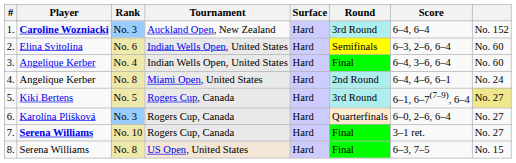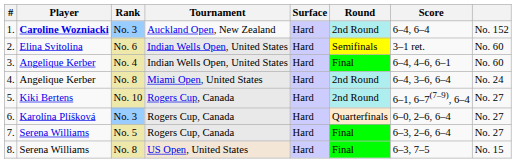 <table class="wikitable sortable">
 <tr>
 <th>#</th>
 <th>Player</th>
 <th>Rank</th>
 <th>Tournament</th>
 <th>Surface</th>
 <th>Round</th>
 <th>Score</th>
 <th></th>
 </tr>
 <tr>
 <td>1.</td>
 <td><strong> <a href='#'>Caroline Wozniacki</a></strong></td>
 <td bgcolor=99ccff>No. 3</td>
 <td><a href='#'>Auckland Open</a>, New Zealand</td>
 <td bgcolor=#ccf>Hard</td>
-<td bgcolor=afeeee>3rd Round</td>
+<td bgcolor=afeeee>2nd Round</td>
 <td>6–4, 6–4</td>
 <td>No. 152</td>
 </tr>
 <tr>
 <td>2.</td>
 <td> <a href='#'>Elina Svitolina</a></td>
 <td bgcolor=eee8aa>No. 6</td>
 <td bgcolor=e9e9e9><a href='#'>Indian Wells Open</a>, United States</td>
 <td bgcolor=#ccf>Hard</td>
 <td bgcolor=yellow>Semifinals</td>
-<td>6–3, 2–6, 6–4</td>
+<td>3–1 ret.</td>
 <td>No. 60</td>
 </tr>
 <tr>
 <td>3.</td>
 <td> <a href='#'>Angelique Kerber</a></td>
 <td bgcolor=eee8aa>No. 4</td>
 <td bgcolor=e9e9e9>Indian Wells Open, United States</td>
 <td bgcolor=#ccf>Hard</td>
 <td bgcolor=lime>Final</td>
-<td>6–4, 3–6, 6–4</td>
+<td>6–4, 4–6, 6–1</td>
 <td>No. 60</td>
 </tr>
 <tr>
 <td>4.</td>
 <td> Angelique Kerber</td>
 <td bgcolor=eee8aa>No. 8</td>
 <td bgcolor=e9e9e9><a href='#'>Miami Open</a>, United States</td>
 <td bgcolor=#ccf>Hard</td>
 <td bgcolor=afeeee>2nd Round</td>
-<td>6–4, 4–6, 6–1</td>
+<td>6–4, 3–6, 6–4</td>
 <td>No. 24</td>
 </tr>
 <tr>
 <td>5.</td>
 <td> <a href='#'>Kiki Bertens</a></td>
-<td bgcolor=EEE8AA>No. 5</td>
+<td bgcolor=eee8aa>No. 10</td>
 <td bgcolor=e9e9e9><a href='#'>Rogers Cup</a>, Canada</td>
 <td bgcolor=CCCCFF>Hard</td>
-<td bgcolor=afeeee>3rd Round</td>
+<td bgcolor=afeeee>2nd Round</td>
 <td>6–1, 6–7<sup>(7–9)</sup>, 6–4</td>
-<td style="background: khaki;">No. 27</td>
+<td>No. 27</td>
 </tr>
 <tr>
 <td>6.</td>
 <td> <a href='#'>Karolína Plíšková</a></td>
 <td bgcolor=99ccff>No. 3</td>
 <td bgcolor=e9e9e9>Rogers Cup, Canada</td>
 <td bgcolor=#ccf>Hard</td>
 <td bgcolor=ffebcd>Quarterfinals</td>
 <td>6–0, 2–6, 6–4</td>
 <td>No. 27</td>
 </tr>
 <tr>
 <td>7.</td>
-<td><strong> <a href='#'>Serena Williams</a></strong></td>
-<td bgcolor=eee8aa>No. 10</td>
+<td> <a href='#'>Serena Williams</a></td>
+<td bgcolor=EEE8AA>No. 5</td>
 <td bgcolor=e9e9e9>Rogers Cup, Canada</td>
 <td bgcolor=#ccf>Hard</td>
 <td bgcolor=lime>Final</td>
-<td>3–1 ret.</td>
+<td>6–3, 2–6, 6–4</td>
 <td>No. 27</td>
 </tr>
 <tr>
 <td>8.</td>
 <td> Serena Williams</td>
 <td bgcolor=eee8aa>No. 8</td>
 <td bgcolor=f3e6d7><a href='#'>US Open</a>, United States</td>
 <td bgcolor=#ccf>Hard</td>
 <td bgcolor=lime>Final</td>
 <td>6–3, 7–5</td>
 <td>No. 15</td>
 </tr>
 </table>
